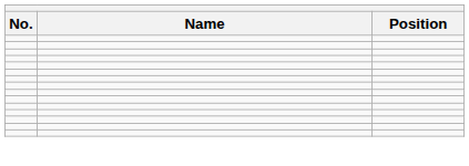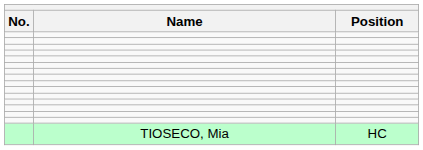 <table class="wikitable mw-collapsible mw-collapsed" style="text-align:center; width:500px; border:none">
 <tr>
 <th style="text-align:left" colspan="3"></th>
 </tr>
 <tr>
 <th style="width:7%">No.</th>
 <th>Name</th>
 <th style="width:20%">Position</th>
 </tr>
 <tr>
 <td></td>
 <td></td>
 <td></td>
 </tr>
 <tr>
 <td></td>
 <td></td>
 <td></td>
 </tr>
 <tr>
 <td></td>
 <td></td>
 <td></td>
 </tr>
 <tr>
 <td></td>
 <td></td>
 <td></td>
 </tr>
 <tr>
 <td></td>
 <td></td>
 <td></td>
 </tr>
 <tr>
 <td></td>
 <td></td>
 <td></td>
 </tr>
 <tr>
 <td></td>
 <td></td>
 <td></td>
 </tr>
 <tr>
 <td></td>
 <td></td>
 <td></td>
 </tr>
 <tr>
 <td></td>
 <td></td>
 <td></td>
 </tr>
 <tr>
 <td></td>
 <td></td>
 <td></td>
 </tr>
 <tr>
 <td></td>
 <td></td>
 <td></td>
 </tr>
 <tr>
 <td></td>
 <td></td>
 <td></td>
 </tr>
 <tr>
 <td></td>
 <td></td>
 <td></td>
 </tr>
 <tr>
 <td></td>
 <td></td>
 <td></td>
 </tr>
 <tr>
 <td></td>
 <td></td>
 <td></td>
 </tr>
+<tr bgcolor=#BBFFCC>
+<td></td>
+<td>TIOSECO, Mia</td>
+<td>HC</td>
+</tr>
 </table>
